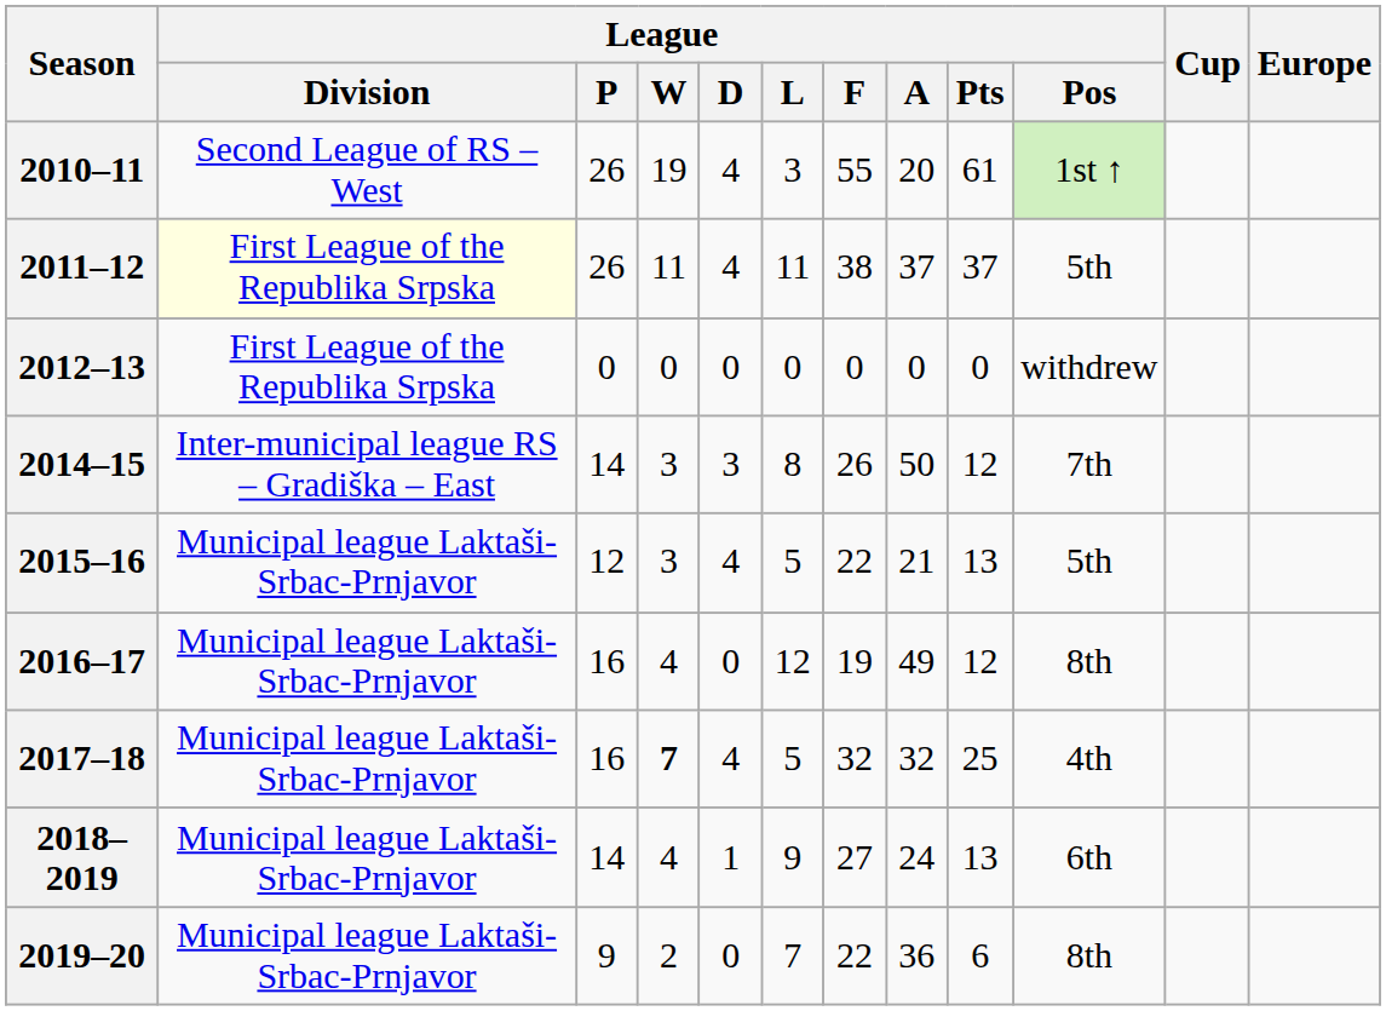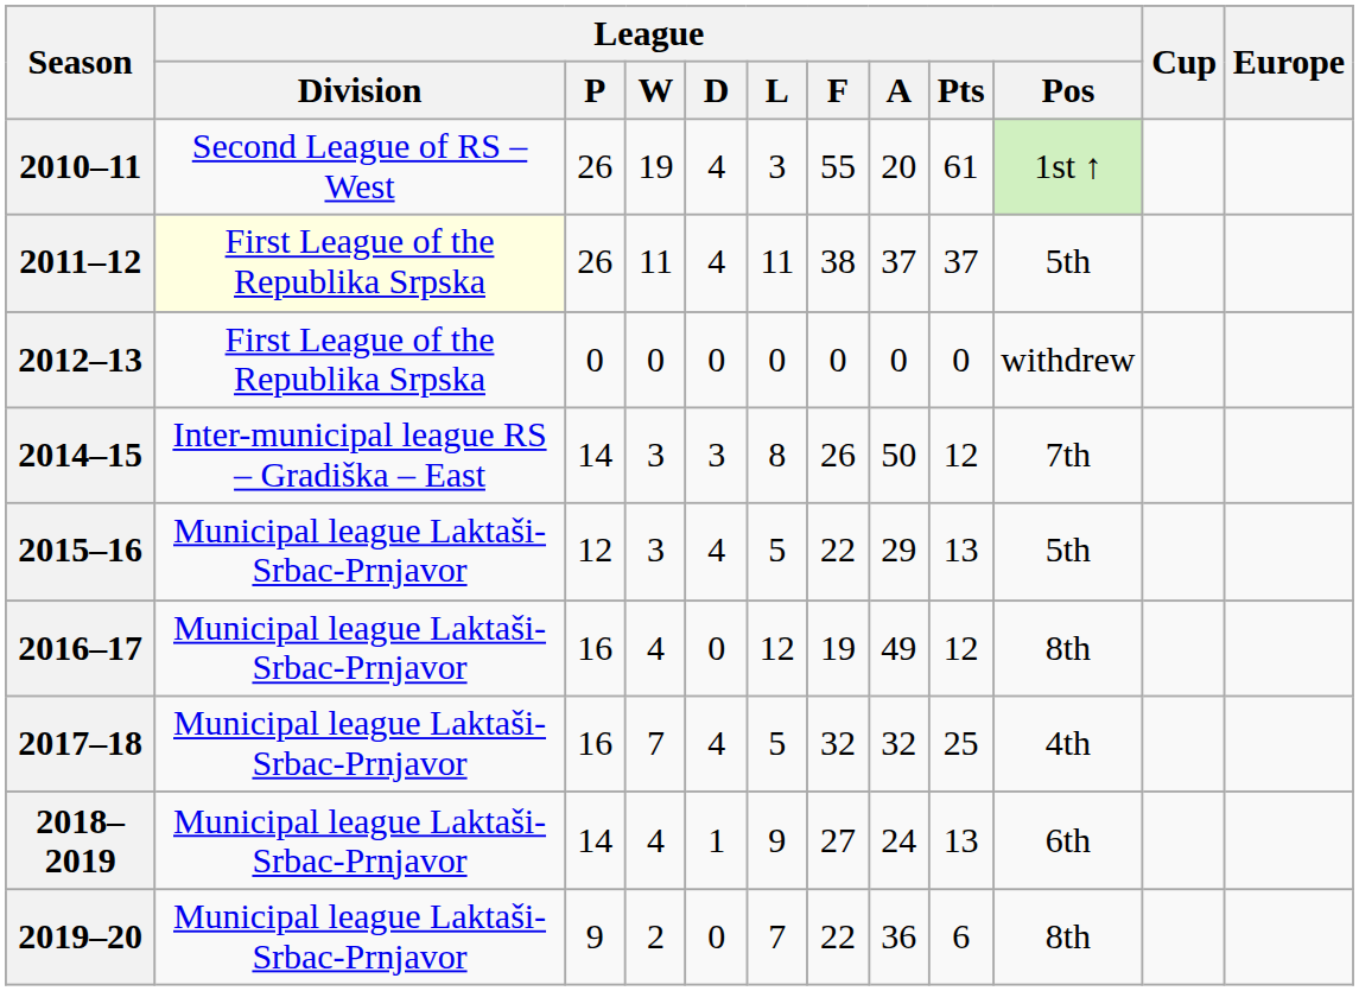 <table class="wikitable" style="text-align: center">
 <tr>
 <th rowspan="2">Season</th>
 <th colspan="9">League</th>
 <th rowspan="2">Cup</th>
 <th rowspan="2">Europe</th>
 </tr>
 <tr>
 <th>Division</th>
 <th width="20">P</th>
 <th width="20">W</th>
 <th width="20">D</th>
 <th width="20">L</th>
 <th width="20">F</th>
 <th width="20">A</th>
 <th width="20">Pts</th>
 <th>Pos</th>
 </tr>
 <tr>
 <th>2010–11</th>
 <td><a href='#'>Second League of RS – West</a></td>
 <td>26</td>
 <td>19</td>
 <td>4</td>
 <td>3</td>
 <td>55</td>
 <td>20</td>
 <td>61</td>
 <td bgcolor=#D0F0C0>1st ↑</td>
 <td></td>
 <td></td>
 </tr>
 <tr>
 <th>2011–12</th>
 <td style="background: lightyellow;"><a href='#'>First League of the Republika Srpska</a></td>
 <td>26</td>
 <td>11</td>
 <td>4</td>
 <td>11</td>
 <td>38</td>
 <td>37</td>
 <td>37</td>
 <td>5th</td>
 <td></td>
 <td></td>
 </tr>
 <tr>
 <th>2012–13</th>
 <td><a href='#'>First League of the Republika Srpska</a></td>
 <td>0</td>
 <td>0</td>
 <td>0</td>
 <td>0</td>
 <td>0</td>
 <td>0</td>
 <td>0</td>
 <td>withdrew</td>
 <td></td>
 <td></td>
 </tr>
 <tr>
 <th>2014–15</th>
 <td><a href='#'>Inter-municipal league RS – Gradiška – East</a></td>
 <td>14</td>
 <td>3</td>
 <td>3</td>
 <td>8</td>
 <td>26</td>
 <td>50</td>
 <td>12</td>
 <td>7th</td>
 <td></td>
 <td></td>
 </tr>
 <tr>
 <th>2015–16</th>
 <td><a href='#'>Municipal league Laktaši-Srbac-Prnjavor</a></td>
 <td>12</td>
 <td>3</td>
 <td>4</td>
 <td>5</td>
 <td>22</td>
-<td>21</td>
+<td>29</td>
 <td>13</td>
 <td>5th</td>
 <td></td>
 <td></td>
 </tr>
 <tr>
 <th>2016–17</th>
 <td><a href='#'>Municipal league Laktaši-Srbac-Prnjavor</a></td>
 <td>16</td>
 <td>4</td>
 <td>0</td>
 <td>12</td>
 <td>19</td>
 <td>49</td>
 <td>12</td>
 <td>8th</td>
 <td></td>
 <td></td>
 </tr>
 <tr>
 <th>2017–18</th>
 <td><a href='#'>Municipal league Laktaši-Srbac-Prnjavor</a></td>
 <td>16</td>
-<td><strong>7</strong></td>
+<td>7</td>
 <td>4</td>
 <td>5</td>
 <td>32</td>
 <td>32</td>
 <td>25</td>
 <td>4th</td>
 <td></td>
 <td></td>
 </tr>
 <tr>
 <th>2018–2019</th>
 <td><a href='#'>Municipal league Laktaši-Srbac-Prnjavor</a></td>
 <td>14</td>
 <td>4</td>
 <td>1</td>
 <td>9</td>
 <td>27</td>
 <td>24</td>
 <td>13</td>
 <td>6th</td>
 <td></td>
 <td></td>
 </tr>
 <tr>
 <th>2019–20</th>
 <td><a href='#'>Municipal league Laktaši-Srbac-Prnjavor</a></td>
 <td>9</td>
 <td>2</td>
 <td>0</td>
 <td>7</td>
 <td>22</td>
 <td>36</td>
 <td>6</td>
 <td>8th</td>
 <td></td>
 <td></td>
 </tr>
 </table>
